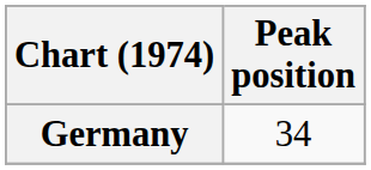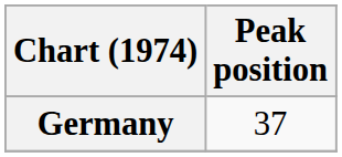 <table class="wikitable sortable plainrowheaders" style="text-align:center">
 <tr>
 <th scope="col">Chart (1974)</th>
 <th scope="col">Peak<br>position</th>
 </tr>
 <tr>
 <th scope="row">Germany</th>
-<td align="center">34<br></td>
+<td align="center">37<br></td>
 </tr>
 <tr>
 </tr>
 </table>
